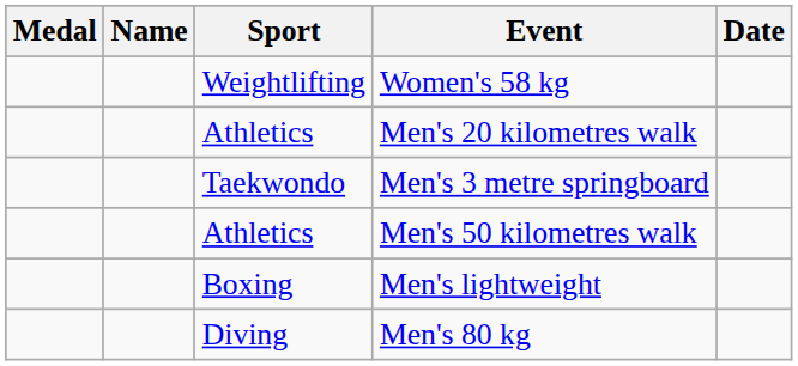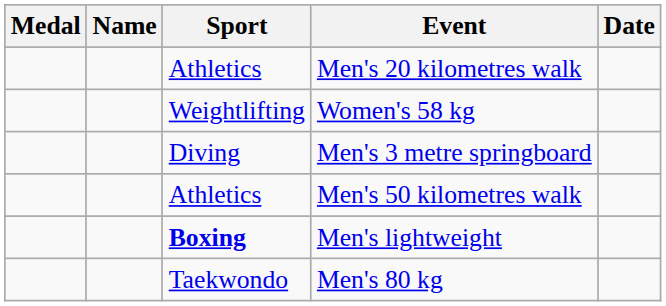 <table class="wikitable sortable" style="font-size: 95%;">
 <tr>
 <th>Medal</th>
 <th>Name</th>
 <th>Sport</th>
 <th>Event</th>
 <th>Date</th>
 </tr>
 <tr>
 <td></td>
 <td></td>
+<td><a href='#'>Athletics</a></td>
+<td><a href='#'>Men's 20 kilometres walk</a></td>
+<td></td>
+</tr>
+<tr>
+<td></td>
+<td></td>
 <td><a href='#'>Weightlifting</a></td>
 <td><a href='#'>Women's 58 kg</a></td>
 <td></td>
 </tr>
 <tr>
 <td></td>
 <td></td>
-<td><a href='#'>Athletics</a></td>
-<td><a href='#'>Men's 20 kilometres walk</a></td>
-<td></td>
-</tr>
-<tr>
-<td></td>
-<td></td>
-<td><a href='#'>Taekwondo</a></td>
+<td><a href='#'>Diving</a></td>
 <td><a href='#'>Men's 3 metre springboard</a></td>
 <td></td>
 </tr>
 <tr>
 <td></td>
 <td></td>
 <td><a href='#'>Athletics</a></td>
 <td><a href='#'>Men's 50 kilometres walk</a></td>
 <td></td>
 </tr>
 <tr>
 <td></td>
 <td></td>
-<td><a href='#'>Boxing</a></td>
+<td><strong><a href='#'>Boxing</a></strong></td>
 <td><a href='#'>Men's lightweight</a></td>
 <td></td>
 </tr>
 <tr>
 <td></td>
 <td></td>
-<td><a href='#'>Diving</a></td>
+<td><a href='#'>Taekwondo</a></td>
 <td><a href='#'>Men's 80 kg</a></td>
 <td></td>
 </tr>
 </table>
